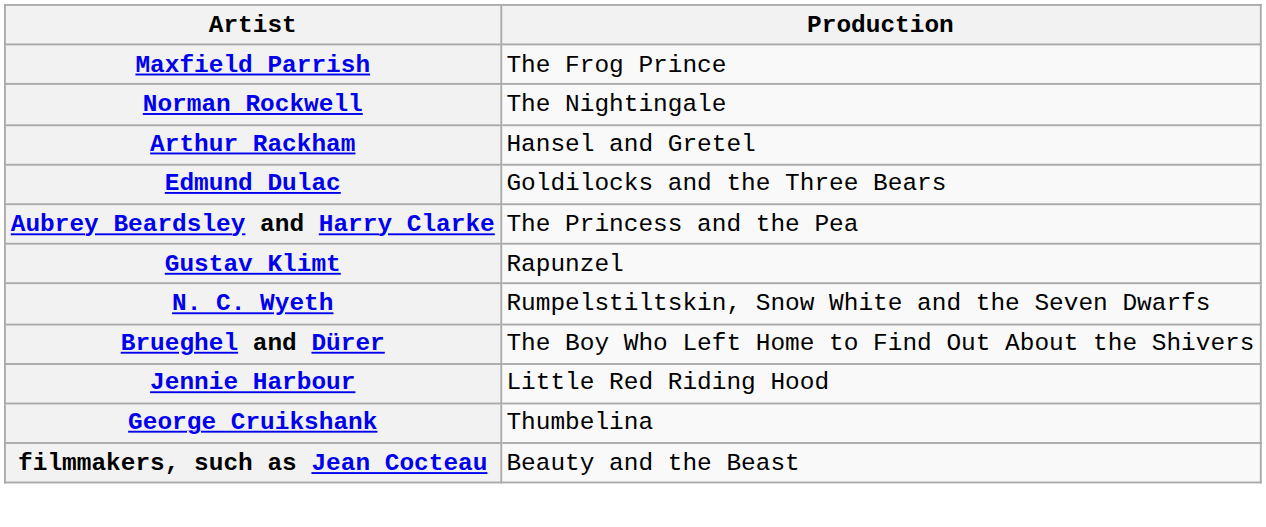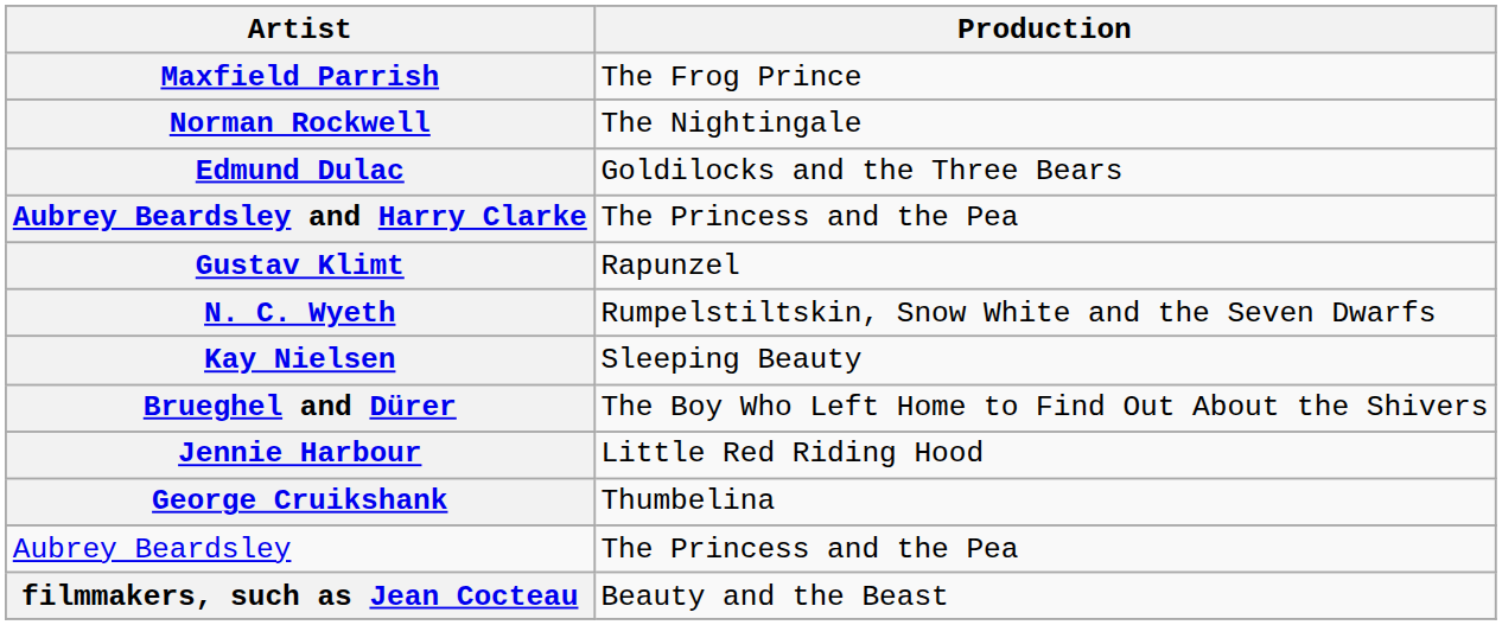 <table class="wikitable plainrowheaders">
 <tr>
 <th scope="col">Artist</th>
 <th scope="col">Production</th>
 </tr>
 <tr>
 <th scope="row"><a href='#'>Maxfield Parrish</a></th>
 <td>The Frog Prince</td>
 </tr>
 <tr>
 <th scope="row"><a href='#'>Norman Rockwell</a></th>
 <td>The Nightingale</td>
-</tr>
-<tr>
-<th scope="row"><a href='#'>Arthur Rackham</a></th>
-<td>Hansel and Gretel</td>
 </tr>
 <tr>
 <th scope="row"><a href='#'>Edmund Dulac</a></th>
 <td>Goldilocks and the Three Bears</td>
 </tr>
 <tr>
 <th scope="row"><a href='#'>Aubrey Beardsley</a> and <a href='#'>Harry Clarke</a></th>
 <td>The Princess and the Pea</td>
 </tr>
 <tr>
 <th scope="row"><a href='#'>Gustav Klimt</a></th>
 <td>Rapunzel</td>
 </tr>
 <tr>
 <th scope="row"><a href='#'>N. C. Wyeth</a></th>
 <td>Rumpelstiltskin, Snow White and the Seven Dwarfs</td>
 </tr>
 <tr>
+<th scope="row"><a href='#'>Kay Nielsen</a></th>
+<td>Sleeping Beauty</td>
+</tr>
+<tr>
 <th scope="row"><a href='#'>Brueghel</a> and <a href='#'>Dürer</a></th>
 <td>The Boy Who Left Home to Find Out About the Shivers</td>
 </tr>
 <tr>
 <th scope="row"><a href='#'>Jennie Harbour</a></th>
 <td>Little Red Riding Hood</td>
 </tr>
 <tr>
 <th scope="row"><a href='#'>George Cruikshank</a></th>
 <td>Thumbelina</td>
 </tr>
 <tr>
+<td><a href='#'>Aubrey Beardsley</a></td>
+<td>The Princess and the Pea</td>
+</tr>
+<tr>
 <th scope="row">filmmakers, such as <a href='#'>Jean Cocteau</a></th>
 <td>Beauty and the Beast</td>
 </tr>
 </table>
